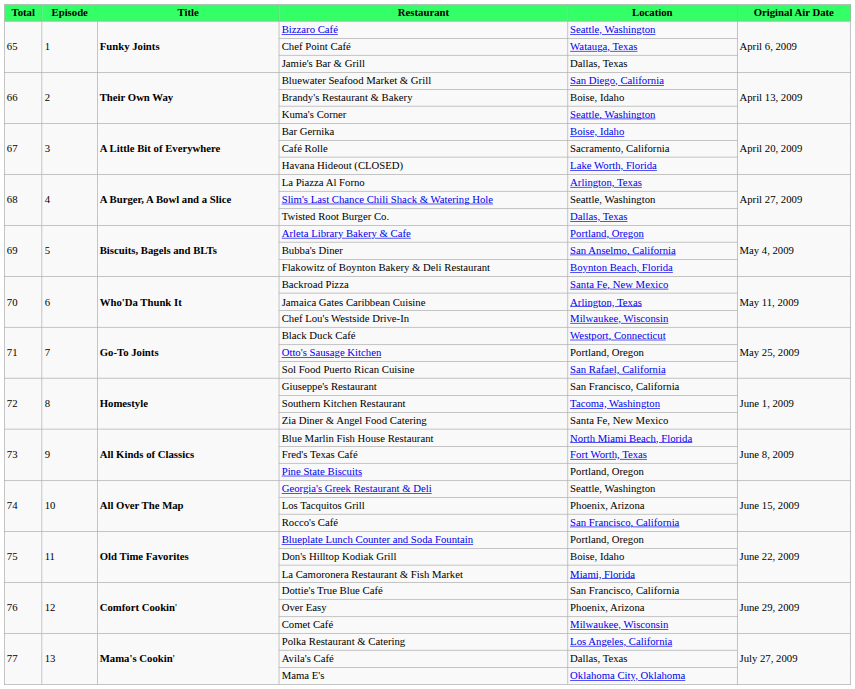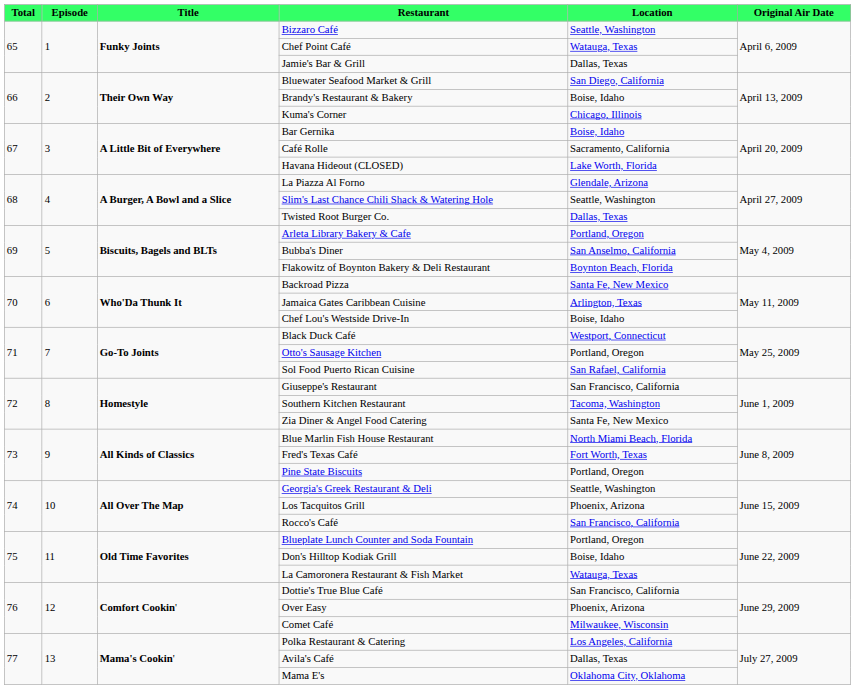 <table class="wikitable" style="width: 100%;">
 <tr>
 <th # style="background:#3f6;">Total</th>
 <th # style="background:#3f6;">Episode</th>
 <th # style="background:#3f6;">Title</th>
 <th # style="background:#3f6;">Restaurant</th>
 <th # style="background:#3f6;">Location</th>
 <th # style="background:#3f6;">Original Air Date</th>
 </tr>
 <tr>
 <td rowspan="3">65</td>
 <td rowspan="3">1</td>
 <td rowspan="3"><strong>Funky Joints</strong></td>
 <td><a href='#'>Bizzaro Café</a></td>
 <td><a href='#'>Seattle, Washington</a></td>
 <td rowspan="3">April 6, 2009</td>
 </tr>
 <tr>
 <td>Chef Point Café</td>
 <td><a href='#'>Watauga, Texas</a></td>
 </tr>
 <tr>
 <td>Jamie's Bar & Grill</td>
 <td>Dallas, Texas</td>
 </tr>
 <tr>
 <td rowspan="3">66</td>
 <td rowspan="3">2</td>
 <td rowspan="3"><strong>Their Own Way</strong></td>
 <td>Bluewater Seafood Market & Grill</td>
 <td><a href='#'>San Diego, California</a></td>
 <td rowspan="3">April 13, 2009</td>
 </tr>
 <tr>
 <td>Brandy's Restaurant & Bakery</td>
 <td>Boise, Idaho</td>
 </tr>
 <tr>
 <td>Kuma's Corner</td>
-<td><a href='#'>Seattle, Washington</a></td>
+<td><a href='#'>Chicago, Illinois</a></td>
 </tr>
 <tr>
 <td rowspan="3">67</td>
 <td rowspan="3">3</td>
 <td rowspan="3"><strong>A Little Bit of Everywhere</strong></td>
 <td>Bar Gernika</td>
 <td><a href='#'>Boise, Idaho</a></td>
 <td rowspan="3">April 20, 2009</td>
 </tr>
 <tr>
 <td>Café Rolle</td>
 <td>Sacramento, California</td>
 </tr>
 <tr>
 <td>Havana Hideout (CLOSED)</td>
 <td><a href='#'>Lake Worth, Florida</a></td>
 </tr>
 <tr>
 <td rowspan="3">68</td>
 <td rowspan="3">4</td>
 <td rowspan="3"><strong>A Burger, A Bowl and a Slice</strong></td>
 <td>La Piazza Al Forno</td>
-<td><a href='#'>Arlington, Texas</a></td>
+<td><a href='#'>Glendale, Arizona</a></td>
 <td rowspan="3">April 27, 2009</td>
 </tr>
 <tr>
 <td><a href='#'>Slim's Last Chance Chili Shack & Watering Hole</a></td>
 <td>Seattle, Washington</td>
 </tr>
 <tr>
 <td>Twisted Root Burger Co.</td>
 <td><a href='#'>Dallas, Texas</a></td>
 </tr>
 <tr>
 <td rowspan="3">69</td>
 <td rowspan="3">5</td>
 <td rowspan="3"><strong>Biscuits, Bagels and BLTs</strong></td>
 <td><a href='#'>Arleta Library Bakery & Cafe</a></td>
 <td><a href='#'>Portland, Oregon</a></td>
 <td rowspan="3">May 4, 2009</td>
 </tr>
 <tr>
 <td>Bubba's Diner</td>
 <td><a href='#'>San Anselmo, California</a></td>
 </tr>
 <tr>
 <td>Flakowitz of Boynton Bakery & Deli Restaurant</td>
 <td><a href='#'>Boynton Beach, Florida</a></td>
 </tr>
 <tr>
 <td rowspan="3">70</td>
 <td rowspan="3">6</td>
 <td rowspan="3"><strong>Who'Da Thunk It</strong></td>
 <td>Backroad Pizza</td>
 <td><a href='#'>Santa Fe, New Mexico</a></td>
 <td rowspan="3">May 11, 2009</td>
 </tr>
 <tr>
 <td>Jamaica Gates Caribbean Cuisine</td>
 <td><a href='#'>Arlington, Texas</a></td>
 </tr>
 <tr>
 <td>Chef Lou's Westside Drive-In</td>
-<td><a href='#'>Milwaukee, Wisconsin</a></td>
+<td>Boise, Idaho</td>
 </tr>
 <tr>
 <td rowspan="3">71</td>
 <td rowspan="3">7</td>
 <td rowspan="3"><strong>Go-To Joints</strong></td>
 <td>Black Duck Café</td>
 <td><a href='#'>Westport, Connecticut</a></td>
 <td rowspan="3">May 25, 2009</td>
 </tr>
 <tr>
 <td><a href='#'>Otto's Sausage Kitchen</a></td>
 <td>Portland, Oregon</td>
 </tr>
 <tr>
 <td>Sol Food Puerto Rican Cuisine</td>
 <td><a href='#'>San Rafael, California</a></td>
 </tr>
 <tr>
 <td rowspan="3">72</td>
 <td rowspan="3">8</td>
 <td rowspan="3"><strong>Homestyle</strong></td>
 <td>Giuseppe's Restaurant</td>
 <td>San Francisco, California</td>
 <td rowspan="3">June 1, 2009</td>
 </tr>
 <tr>
 <td>Southern Kitchen Restaurant</td>
 <td><a href='#'>Tacoma, Washington</a></td>
 </tr>
 <tr>
 <td>Zia Diner & Angel Food Catering</td>
 <td>Santa Fe, New Mexico</td>
 </tr>
 <tr>
 <td rowspan="3">73</td>
 <td rowspan="3">9</td>
 <td rowspan="3"><strong>All Kinds of Classics</strong></td>
 <td>Blue Marlin Fish House Restaurant</td>
 <td><a href='#'>North Miami Beach, Florida</a></td>
 <td rowspan="3">June 8, 2009</td>
 </tr>
 <tr>
 <td>Fred's Texas Café</td>
 <td><a href='#'>Fort Worth, Texas</a></td>
 </tr>
 <tr>
 <td><a href='#'>Pine State Biscuits</a></td>
 <td>Portland, Oregon</td>
 </tr>
 <tr>
 <td rowspan="3">74</td>
 <td rowspan="3">10</td>
 <td rowspan="3"><strong>All Over The Map</strong></td>
 <td><a href='#'>Georgia's Greek Restaurant & Deli</a></td>
 <td>Seattle, Washington</td>
 <td rowspan="3">June 15, 2009</td>
 </tr>
 <tr>
 <td>Los Tacquitos Grill</td>
 <td>Phoenix, Arizona</td>
 </tr>
 <tr>
 <td>Rocco's Café</td>
 <td><a href='#'>San Francisco, California</a></td>
 </tr>
 <tr>
 <td rowspan="3">75</td>
 <td rowspan="3">11</td>
 <td rowspan="3"><strong>Old Time Favorites</strong></td>
 <td><a href='#'>Blueplate Lunch Counter and Soda Fountain</a></td>
 <td>Portland, Oregon</td>
 <td rowspan="3">June 22, 2009</td>
 </tr>
 <tr>
 <td>Don's Hilltop Kodiak Grill</td>
 <td>Boise, Idaho</td>
 </tr>
 <tr>
 <td>La Camoronera Restaurant & Fish Market</td>
-<td><a href='#'>Miami, Florida</a></td>
+<td><a href='#'>Watauga, Texas</a></td>
 </tr>
 <tr>
 <td rowspan="3">76</td>
 <td rowspan="3">12</td>
 <td rowspan="3"><strong>Comfort Cookin</strong>'</td>
 <td>Dottie's True Blue Café</td>
 <td>San Francisco, California</td>
 <td rowspan="3">June 29, 2009</td>
 </tr>
 <tr>
 <td>Over Easy</td>
 <td>Phoenix, Arizona</td>
 </tr>
 <tr>
 <td>Comet Café</td>
 <td><a href='#'>Milwaukee, Wisconsin</a></td>
 </tr>
 <tr>
 <td rowspan="3">77</td>
 <td rowspan="3">13</td>
 <td rowspan="3"><strong>Mama's Cookin</strong>'</td>
 <td>Polka Restaurant & Catering</td>
 <td><a href='#'>Los Angeles, California</a></td>
 <td rowspan="3">July 27, 2009</td>
 </tr>
 <tr>
 <td>Avila's Café</td>
 <td>Dallas, Texas</td>
 </tr>
 <tr>
 <td>Mama E's</td>
 <td><a href='#'>Oklahoma City, Oklahoma</a></td>
 </tr>
 </table>
